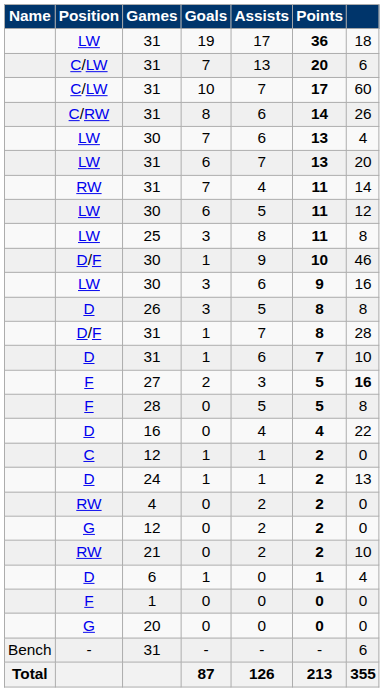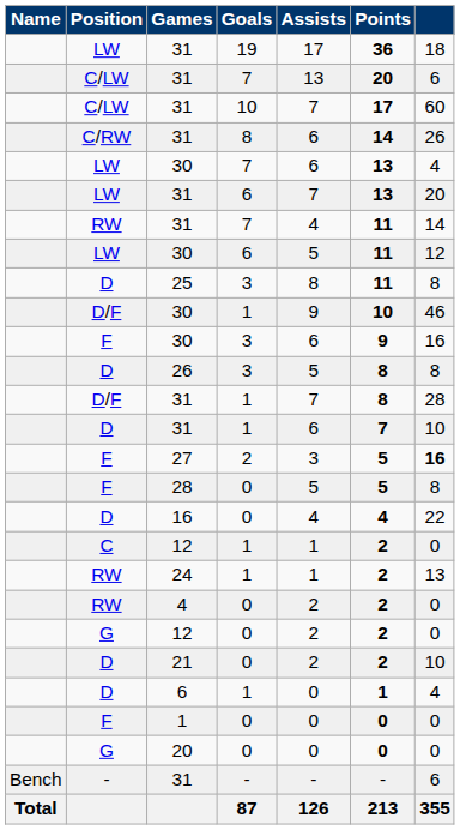 <table class="wikitable sortable" width ="50%">
 <tr align="center">
 <th style="color:white; background:#00356B">Name</th>
 <th style="color:white; background:#00356B">Position</th>
 <th style="color:white; background:#00356B">Games</th>
 <th style="color:white; background:#00356B">Goals</th>
 <th style="color:white; background:#00356B">Assists</th>
 <th style="color:white; background:#00356B">Points</th>
 <th style="color:white; background:#00356B"><a href='#'></a></th>
 </tr>
 <tr align="center" bgcolor="">
 <td></td>
 <td><a href='#'>LW</a></td>
 <td>31</td>
 <td>19</td>
 <td>17</td>
 <td><strong>36</strong></td>
 <td>18</td>
 </tr>
 <tr align="center" bgcolor="f0f0f0">
 <td></td>
 <td><a href='#'>C</a>/<a href='#'>LW</a></td>
 <td>31</td>
 <td>7</td>
 <td>13</td>
 <td><strong>20</strong></td>
 <td>6</td>
 </tr>
 <tr align="center" bgcolor="">
 <td></td>
 <td><a href='#'>C</a>/<a href='#'>LW</a></td>
 <td>31</td>
 <td>10</td>
 <td>7</td>
 <td><strong>17</strong></td>
 <td>60</td>
 </tr>
 <tr align="center" bgcolor="f0f0f0">
 <td></td>
 <td><a href='#'>C</a>/<a href='#'>RW</a></td>
 <td>31</td>
 <td>8</td>
 <td>6</td>
 <td><strong>14</strong></td>
 <td>26</td>
 </tr>
 <tr align="center" bgcolor="">
 <td></td>
 <td><a href='#'>LW</a></td>
 <td>30</td>
 <td>7</td>
 <td>6</td>
 <td><strong>13</strong></td>
 <td>4</td>
 </tr>
 <tr align="center" bgcolor="f0f0f0">
 <td></td>
 <td><a href='#'>LW</a></td>
 <td>31</td>
 <td>6</td>
 <td>7</td>
 <td><strong>13</strong></td>
 <td>20</td>
 </tr>
 <tr align="center" bgcolor="">
 <td></td>
 <td><a href='#'>RW</a></td>
 <td>31</td>
 <td>7</td>
 <td>4</td>
 <td><strong>11</strong></td>
 <td>14</td>
 </tr>
 <tr align="center" bgcolor="f0f0f0">
 <td></td>
 <td><a href='#'>LW</a></td>
 <td>30</td>
 <td>6</td>
 <td>5</td>
 <td><strong>11</strong></td>
 <td>12</td>
 </tr>
 <tr align="center" bgcolor="">
 <td></td>
-<td><a href='#'>LW</a></td>
+<td><a href='#'>D</a></td>
 <td>25</td>
 <td>3</td>
 <td>8</td>
 <td><strong>11</strong></td>
 <td>8</td>
 </tr>
 <tr align="center" bgcolor="f0f0f0">
 <td></td>
 <td><a href='#'>D</a>/<a href='#'>F</a></td>
 <td>30</td>
 <td>1</td>
 <td>9</td>
 <td><strong>10</strong></td>
 <td>46</td>
 </tr>
 <tr align="center" bgcolor="">
 <td></td>
-<td><a href='#'>LW</a></td>
+<td><a href='#'>F</a></td>
 <td>30</td>
 <td>3</td>
 <td>6</td>
 <td><strong>9</strong></td>
 <td>16</td>
 </tr>
 <tr align="center" bgcolor="f0f0f0">
 <td></td>
 <td><a href='#'>D</a></td>
 <td>26</td>
 <td>3</td>
 <td>5</td>
 <td><strong>8</strong></td>
 <td>8</td>
 </tr>
 <tr align="center" bgcolor="">
 <td></td>
 <td><a href='#'>D</a>/<a href='#'>F</a></td>
 <td>31</td>
 <td>1</td>
 <td>7</td>
 <td><strong>8</strong></td>
 <td>28</td>
 </tr>
 <tr align="center" bgcolor="f0f0f0">
 <td></td>
 <td><a href='#'>D</a></td>
 <td>31</td>
 <td>1</td>
 <td>6</td>
 <td><strong>7</strong></td>
 <td>10</td>
 </tr>
 <tr align="center" bgcolor="">
 <td></td>
 <td><a href='#'>F</a></td>
 <td>27</td>
 <td>2</td>
 <td>3</td>
 <td><strong>5</strong></td>
 <td><strong>16</strong></td>
 </tr>
 <tr align="center" bgcolor="f0f0f0">
 <td></td>
 <td><a href='#'>F</a></td>
 <td>28</td>
 <td>0</td>
 <td>5</td>
 <td><strong>5</strong></td>
 <td>8</td>
 </tr>
 <tr align="center" bgcolor="">
 <td></td>
 <td><a href='#'>D</a></td>
 <td>16</td>
 <td>0</td>
 <td>4</td>
 <td><strong>4</strong></td>
 <td>22</td>
 </tr>
 <tr align="center" bgcolor="f0f0f0">
 <td></td>
 <td><a href='#'>C</a></td>
 <td>12</td>
 <td>1</td>
 <td>1</td>
 <td><strong>2</strong></td>
 <td>0</td>
 </tr>
 <tr align="center" bgcolor="">
 <td></td>
-<td><a href='#'>D</a></td>
+<td><a href='#'>RW</a></td>
 <td>24</td>
 <td>1</td>
 <td>1</td>
 <td><strong>2</strong></td>
 <td>13</td>
 </tr>
 <tr align="center" bgcolor="f0f0f0">
 <td></td>
 <td><a href='#'>RW</a></td>
 <td>4</td>
 <td>0</td>
 <td>2</td>
 <td><strong>2</strong></td>
 <td>0</td>
 </tr>
 <tr align="center" bgcolor="">
 <td></td>
 <td><a href='#'>G</a></td>
 <td>12</td>
 <td>0</td>
 <td>2</td>
 <td><strong>2</strong></td>
 <td>0</td>
 </tr>
 <tr align="center" bgcolor="f0f0f0">
 <td></td>
-<td><a href='#'>RW</a></td>
+<td><a href='#'>D</a></td>
 <td>21</td>
 <td>0</td>
 <td>2</td>
 <td><strong>2</strong></td>
 <td>10</td>
 </tr>
 <tr align="center" bgcolor="">
 <td></td>
 <td><a href='#'>D</a></td>
 <td>6</td>
 <td>1</td>
 <td>0</td>
 <td><strong>1</strong></td>
 <td>4</td>
 </tr>
 <tr align="center" bgcolor="f0f0f0">
 <td></td>
 <td><a href='#'>F</a></td>
 <td>1</td>
 <td>0</td>
 <td>0</td>
 <td><strong>0</strong></td>
 <td>0</td>
 </tr>
 <tr align="center" bgcolor="">
 <td></td>
 <td><a href='#'>G</a></td>
 <td>20</td>
 <td>0</td>
 <td>0</td>
 <td><strong>0</strong></td>
 <td>0</td>
 </tr>
 <tr align="center" bgcolor="f0f0f0">
 <td>Bench</td>
 <td>-</td>
 <td>31</td>
 <td>-</td>
 <td>-</td>
 <td>-</td>
 <td>6</td>
 </tr>
 <tr>
 <th>Total</th>
 <th></th>
 <th></th>
 <th>87</th>
 <th>126</th>
 <th>213</th>
 <th>355</th>
 </tr>
 </table>
